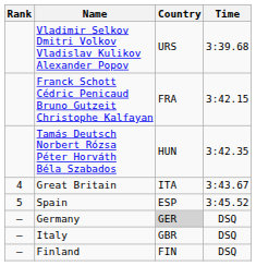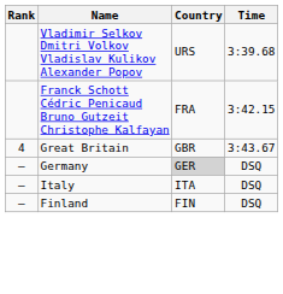 <table class="wikitable">
 <tr>
 <th>Rank</th>
 <th>Name</th>
 <th>Country</th>
 <th>Time</th>
 </tr>
 <tr>
 <td align="center"></td>
 <td><a href='#'>Vladimir Selkov</a> <br> <a href='#'>Dmitri Volkov</a> <br> <a href='#'>Vladislav Kulikov</a> <br> <a href='#'>Alexander Popov</a></td>
 <td> URS</td>
 <td align="center">3:39.68</td>
 </tr>
 <tr>
 <td align="center"></td>
 <td><a href='#'>Franck Schott</a> <br> <a href='#'>Cédric Penicaud</a> <br> <a href='#'>Bruno Gutzeit</a> <br> <a href='#'>Christophe Kalfayan</a></td>
 <td> FRA</td>
 <td align="center">3:42.15</td>
 </tr>
 <tr>
-<td align="center"></td>
-<td><a href='#'>Tamás Deutsch</a> <br> <a href='#'>Norbert Rózsa</a> <br> <a href='#'>Péter Horváth</a> <br> <a href='#'>Béla Szabados</a></td>
-<td> HUN</td>
-<td align="center">3:42.35</td>
-</tr>
-<tr>
 <td align="center">4</td>
 <td>Great Britain</td>
-<td> ITA</td>
+<td> GBR</td>
 <td align="center">3:43.67</td>
-</tr>
-<tr>
-<td align="center">5</td>
-<td>Spain</td>
-<td> ESP</td>
-<td align="center">3:45.52</td>
 </tr>
 <tr>
 <td align="center">–</td>
 <td>Germany</td>
 <td style="background: lightgrey;"> GER</td>
 <td align="center">DSQ</td>
 </tr>
 <tr>
 <td align="center">–</td>
 <td>Italy</td>
-<td> GBR</td>
+<td> ITA</td>
 <td align="center">DSQ</td>
 </tr>
 <tr>
 <td align="center">–</td>
 <td>Finland</td>
 <td> FIN</td>
 <td align="center">DSQ</td>
 </tr>
 </table>
